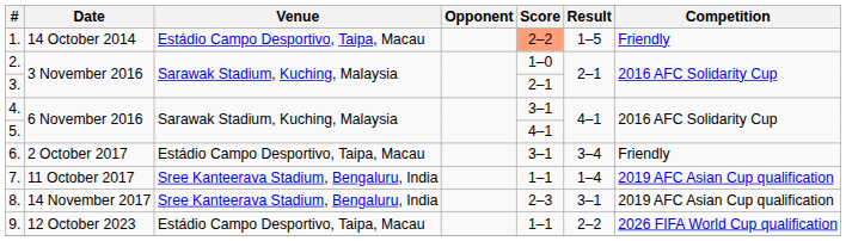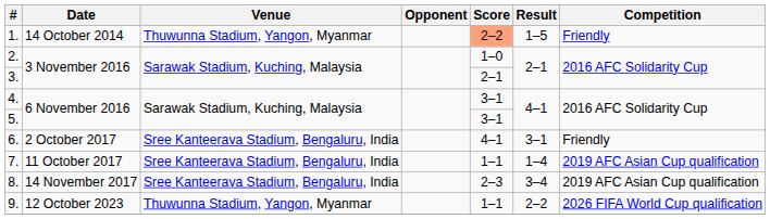 <table class="wikitable">
 <tr>
 <th>#</th>
 <th>Date</th>
 <th>Venue</th>
 <th>Opponent</th>
 <th>Score</th>
 <th>Result</th>
 <th>Competition</th>
 </tr>
 <tr>
 <td>1.</td>
 <td>14 October 2014</td>
-<td><a href='#'>Estádio Campo Desportivo</a>, <a href='#'>Taipa</a>, Macau</td>
+<td><a href='#'>Thuwunna Stadium</a>, <a href='#'>Yangon</a>, Myanmar</td>
 <td></td>
 <td style="background: lightsalmon; text-align:center;">2–2</td>
 <td style="text-align:center;">1–5</td>
 <td><a href='#'>Friendly</a></td>
 </tr>
 <tr>
 <td>2.</td>
 <td rowspan=2>3 November 2016</td>
 <td rowspan=2><a href='#'>Sarawak Stadium</a>, <a href='#'>Kuching</a>, Malaysia</td>
 <td rowspan=2></td>
 <td style="text-align:center;">1–0</td>
 <td rowspan=2 style="text-align:center;">2–1</td>
 <td rowspan=2><a href='#'>2016 AFC Solidarity Cup</a></td>
 </tr>
 <tr>
 <td>3.</td>
 <td style="text-align:center;">2–1</td>
 </tr>
 <tr>
 <td>4.</td>
 <td rowspan=2>6 November 2016</td>
 <td rowspan=2>Sarawak Stadium, Kuching, Malaysia</td>
 <td rowspan=2></td>
 <td style="text-align:center;">3–1</td>
 <td rowspan=2 style="text-align:center;">4–1</td>
 <td rowspan=2>2016 AFC Solidarity Cup</td>
 </tr>
 <tr>
 <td>5.</td>
-<td style="text-align:center;">4–1</td>
+<td style="text-align:center;">3–1</td>
 </tr>
 <tr>
 <td>6.</td>
 <td>2 October 2017</td>
-<td>Estádio Campo Desportivo, Taipa, Macau</td>
+<td><a href='#'>Sree Kanteerava Stadium</a>, <a href='#'>Bengaluru</a>, India</td>
 <td></td>
+<td style="text-align:center;">4–1</td>
 <td style="text-align:center;">3–1</td>
-<td style="text-align:center;">3–4</td>
 <td>Friendly</td>
 </tr>
 <tr>
 <td>7.</td>
 <td>11 October 2017</td>
 <td><a href='#'>Sree Kanteerava Stadium</a>, <a href='#'>Bengaluru</a>, India</td>
 <td></td>
 <td style="text-align:center;">1–1</td>
 <td style="text-align:center;">1–4</td>
 <td><a href='#'>2019 AFC Asian Cup qualification</a></td>
 </tr>
 <tr>
 <td>8.</td>
 <td>14 November 2017</td>
 <td><a href='#'>Sree Kanteerava Stadium</a>, <a href='#'>Bengaluru</a>, India</td>
 <td></td>
 <td style="text-align:center;">2–3</td>
-<td style="text-align:center;">3–1</td>
+<td style="text-align:center;">3–4</td>
 <td>2019 AFC Asian Cup qualification</td>
 </tr>
 <tr>
 <td>9.</td>
 <td>12 October 2023</td>
-<td>Estádio Campo Desportivo, Taipa, Macau</td>
+<td><a href='#'>Thuwunna Stadium</a>, <a href='#'>Yangon</a>, Myanmar</td>
 <td></td>
 <td style="text-align:center;">1–1</td>
 <td style="text-align:center;">2–2</td>
 <td><a href='#'>2026 FIFA World Cup qualification</a></td>
 </tr>
 <tr>
 </tr>
 </table>
